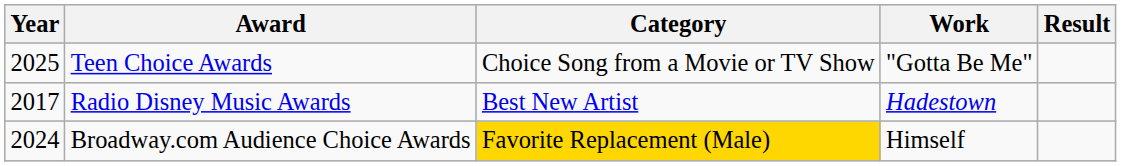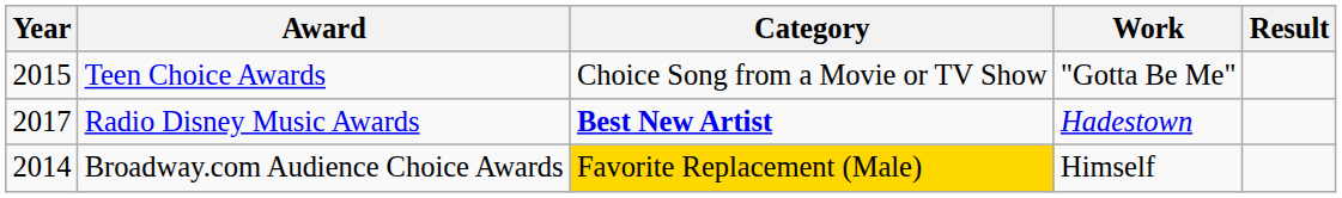 <table class="wikitable">
 <tr>
 <th scope="col">Year</th>
 <th scope="col">Award</th>
 <th>Category</th>
 <th scope="col">Work</th>
 <th scope="col">Result</th>
 </tr>
 <tr>
-<td>2025</td>
+<td>2015</td>
 <td><a href='#'>Teen Choice Awards</a></td>
 <td>Choice Song from a Movie or TV Show</td>
 <td>"Gotta Be Me"</td>
 <td></td>
 </tr>
 <tr>
 <td>2017</td>
 <td><a href='#'>Radio Disney Music Awards</a></td>
-<td><a href='#'>Best New Artist</a></td>
+<td><strong><a href='#'>Best New Artist</a></strong></td>
 <td><em><a href='#'>Hadestown</a></em></td>
 <td></td>
 </tr>
 <tr>
-<td>2024</td>
+<td>2014</td>
 <td>Broadway.com Audience Choice Awards</td>
 <td style="background: gold;">Favorite Replacement (Male)</td>
 <td>Himself</td>
 <td></td>
 </tr>
 </table>
